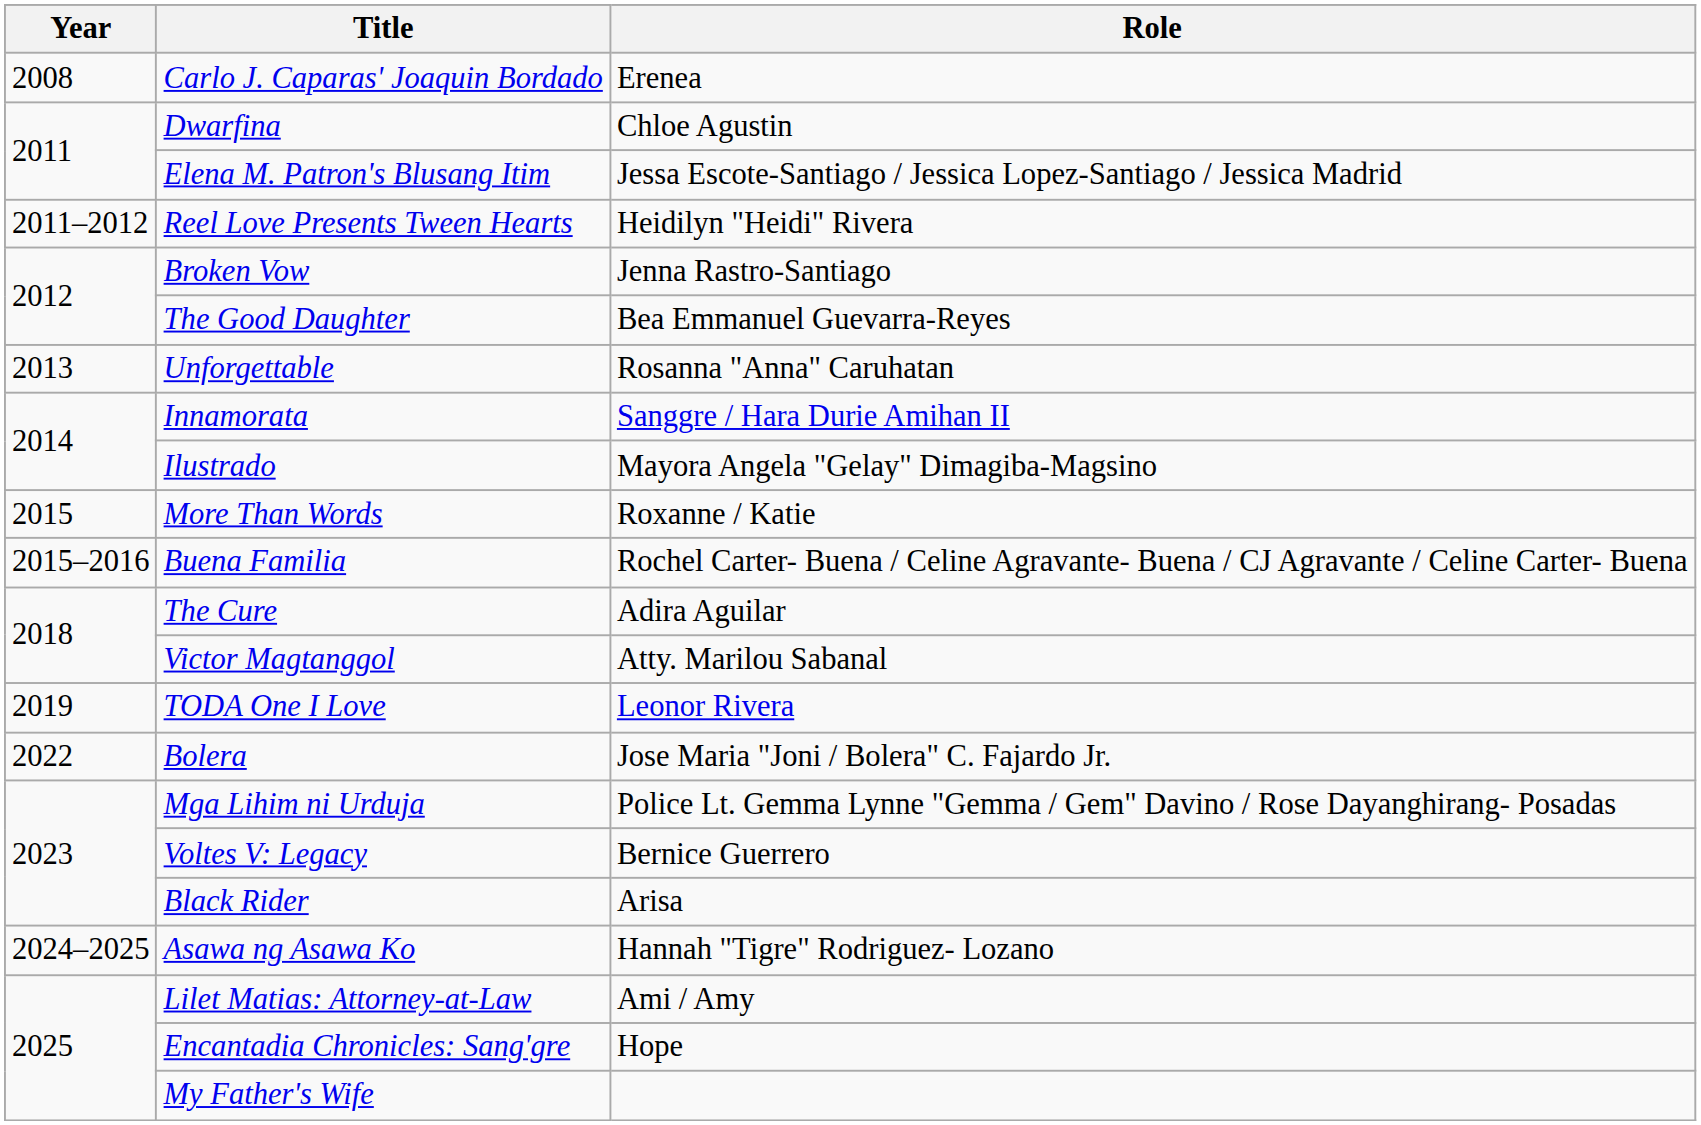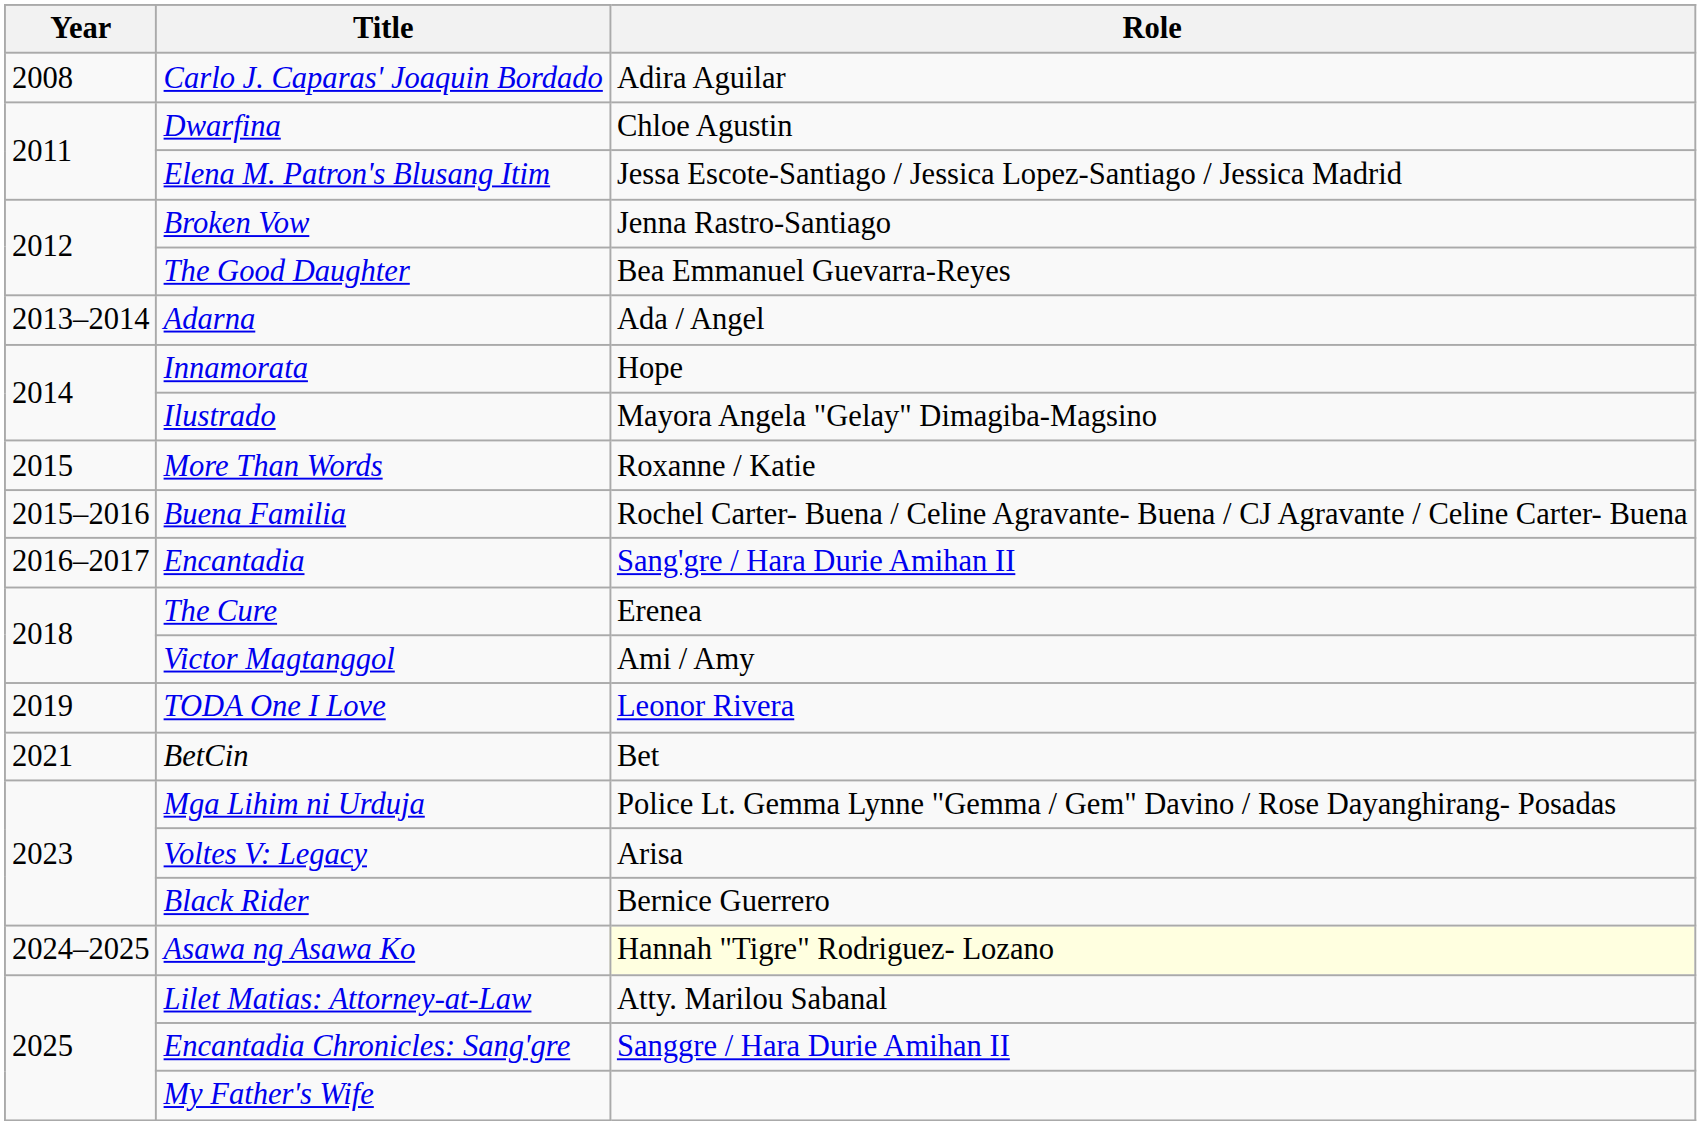 <table class="wikitable sortable"|}>
 <tr>
 <th>Year</th>
 <th>Title</th>
 <th>Role</th>
 </tr>
 <tr>
 <td>2008</td>
 <td><em><a href='#'>Carlo J. Caparas' Joaquin Bordado</a></em></td>
-<td>Erenea</td>
+<td>Adira Aguilar</td>
 </tr>
 <tr>
 <td rowspan="2">2011</td>
 <td><em><a href='#'>Dwarfina</a></em></td>
 <td>Chloe Agustin</td>
 </tr>
 <tr>
 <td><em><a href='#'>Elena M. Patron's Blusang Itim</a></em></td>
 <td>Jessa Escote-Santiago / Jessica Lopez-Santiago / Jessica Madrid</td>
 </tr>
 <tr>
-<td>2011–2012</td>
-<td><em><a href='#'>Reel Love Presents Tween Hearts</a></em></td>
-<td>Heidilyn "Heidi" Rivera</td>
-</tr>
-<tr>
 <td rowspan="2">2012</td>
 <td><em><a href='#'>Broken Vow</a></em></td>
 <td>Jenna Rastro-Santiago</td>
 </tr>
 <tr>
 <td><em><a href='#'>The Good Daughter</a></em></td>
 <td>Bea Emmanuel Guevarra-Reyes</td>
 </tr>
 <tr>
-<td>2013</td>
-<td><em><a href='#'>Unforgettable</a></em></td>
-<td>Rosanna "Anna" Caruhatan</td>
+<td>2013–2014</td>
+<td><em><a href='#'>Adarna</a></em></td>
+<td>Ada / Angel</td>
 </tr>
 <tr>
 <td rowspan="2">2014</td>
 <td><em><a href='#'>Innamorata</a></em></td>
-<td><a href='#'>Sanggre / Hara Durie Amihan II</a></td>
+<td>Hope</td>
 </tr>
 <tr>
 <td><em><a href='#'>Ilustrado</a></em></td>
 <td>Mayora Angela "Gelay" Dimagiba-Magsino</td>
 </tr>
 <tr>
 <td>2015</td>
 <td><em><a href='#'>More Than Words</a></em></td>
 <td>Roxanne / Katie</td>
 </tr>
 <tr>
 <td>2015–2016</td>
 <td><em><a href='#'>Buena Familia</a></em></td>
 <td>Rochel Carter- Buena / Celine Agravante- Buena / CJ Agravante / Celine Carter- Buena</td>
 </tr>
 <tr>
+<td>2016–2017</td>
+<td><em><a href='#'>Encantadia</a></em></td>
+<td><a href='#'>Sang'gre / Hara Durie Amihan II</a></td>
+</tr>
+<tr>
 <td rowspan="2">2018</td>
 <td><em><a href='#'>The Cure</a></em></td>
-<td>Adira Aguilar</td>
+<td>Erenea</td>
 </tr>
 <tr>
 <td><em><a href='#'>Victor Magtanggol</a></em></td>
-<td>Atty. Marilou Sabanal</td>
+<td>Ami / Amy</td>
 </tr>
 <tr>
 <td>2019</td>
 <td><em><a href='#'>TODA One I Love</a></em></td>
 <td><a href='#'>Leonor Rivera</a></td>
 </tr>
 <tr>
-<td>2022</td>
-<td><em><a href='#'>Bolera</a></em></td>
-<td>Jose Maria "Joni / Bolera" C. Fajardo Jr.</td>
+<td>2021</td>
+<td><em>BetCin</em></td>
+<td>Bet</td>
 </tr>
 <tr>
 <td rowspan="3">2023</td>
 <td><em><a href='#'>Mga Lihim ni Urduja</a></em></td>
 <td>Police Lt. Gemma Lynne "Gemma / Gem" Davino / Rose Dayanghirang- Posadas</td>
 </tr>
 <tr>
 <td><em><a href='#'>Voltes V: Legacy</a></em></td>
-<td>Bernice Guerrero</td>
+<td>Arisa</td>
 </tr>
 <tr>
 <td><em><a href='#'>Black Rider</a></em></td>
-<td>Arisa</td>
+<td>Bernice Guerrero</td>
 </tr>
 <tr>
 <td>2024–2025</td>
 <td><em><a href='#'>Asawa ng Asawa Ko</a></em></td>
-<td>Hannah "Tigre" Rodriguez- Lozano</td>
+<td style="background: lightyellow;">Hannah "Tigre" Rodriguez- Lozano</td>
 </tr>
 <tr>
 <td rowspan="3">2025</td>
 <td><em><a href='#'>Lilet Matias: Attorney-at-Law</a></em></td>
-<td>Ami / Amy</td>
+<td>Atty. Marilou Sabanal</td>
 </tr>
 <tr>
 <td><em><a href='#'>Encantadia Chronicles: Sang'gre</a></em></td>
-<td>Hope</td>
+<td><a href='#'>Sanggre / Hara Durie Amihan II</a></td>
 </tr>
 <tr>
 <td><em><a href='#'>My Father's Wife</a></em></td>
 <td></td>
 </tr>
 </table>
